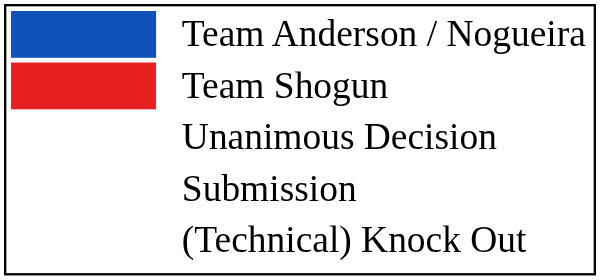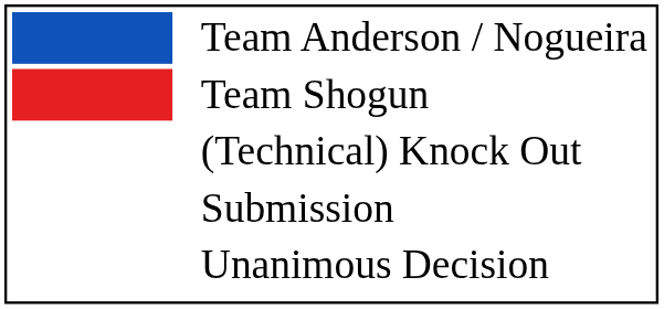 <table style="border:1px solid black;" align=left>
 <tr>
 <td style="background:#0F52BA; width:40px;"></td>
 <td> </td>
 <td>Team Anderson / Nogueira</td>
 </tr>
 <tr>
 <td style="background:#E62020; width:40px;"></td>
 <td> </td>
 <td>Team Shogun</td>
 </tr>
 <tr>
 <td style="width:60px;"></td>
 <td> </td>
-<td>Unanimous Decision</td>
+<td>(Technical) Knock Out</td>
 </tr>
 <tr>
 <td style="width:60px;"></td>
 <td> </td>
 <td>Submission</td>
 </tr>
 <tr>
 <td style="width:60px;"></td>
 <td> </td>
-<td>(Technical) Knock Out</td>
+<td>Unanimous Decision</td>
 </tr>
 <tr>
 </tr>
 </table>
